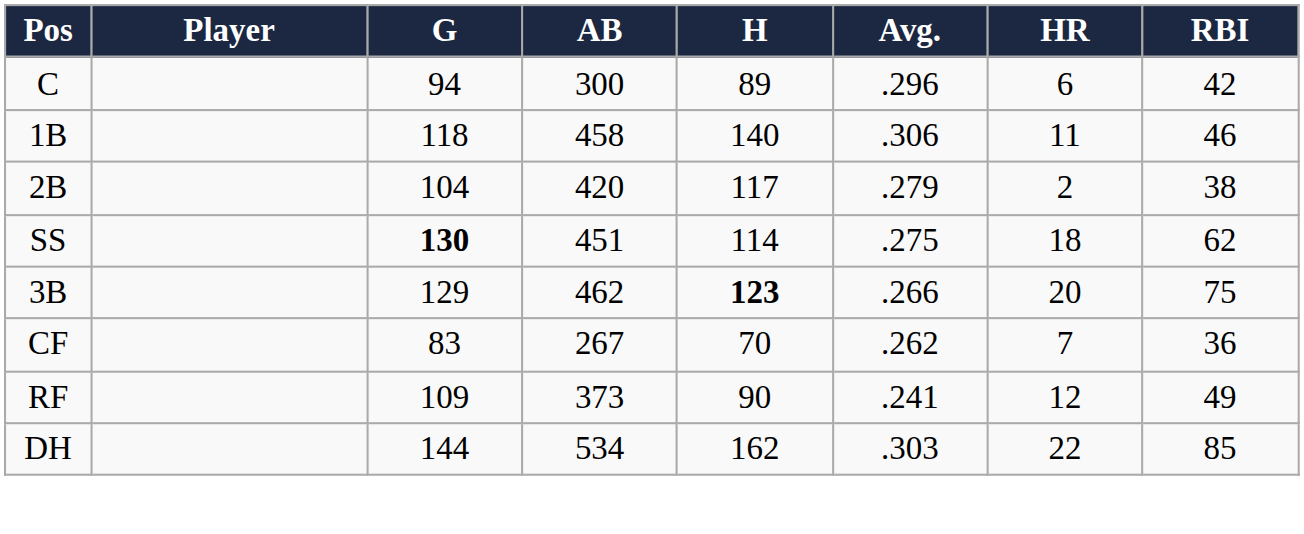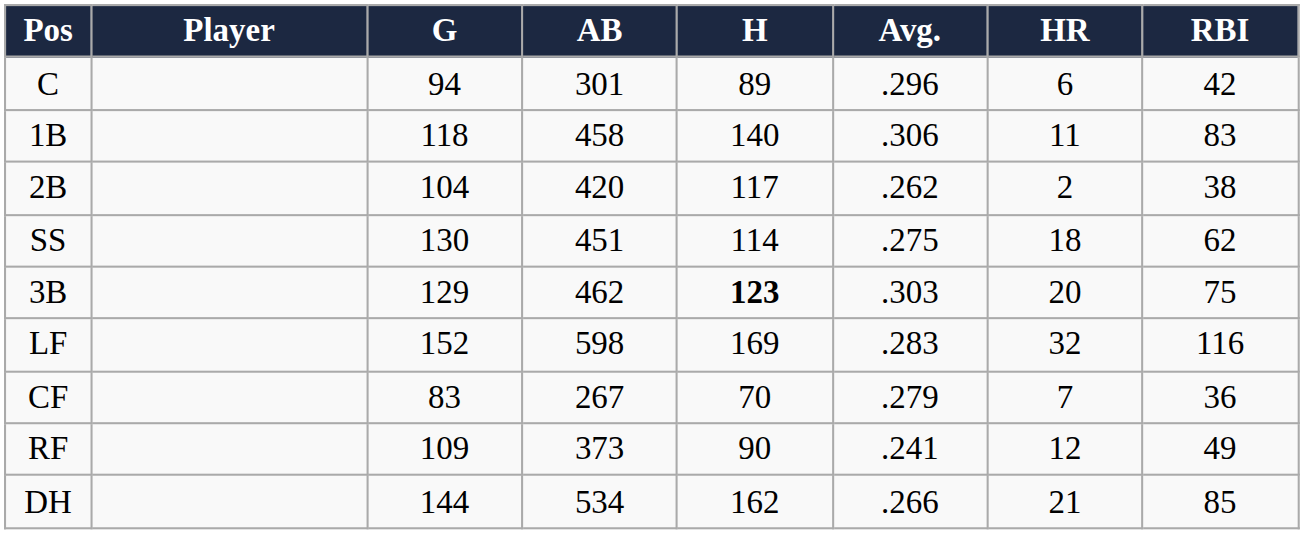 <table class="wikitable sortable">
 <tr>
 <th style="background:#1c2841;color:white;" width="5%">Pos</th>
 <th style="background:#1c2841;color:white;" width="16%">Player</th>
 <th style="background:#1c2841;color:white;" width="9%">G</th>
 <th style="background:#1c2841;color:white;" width="9%">AB</th>
 <th style="background:#1c2841;color:white;" width="9%">H</th>
 <th style="background:#1c2841;color:white;" width="9%">Avg.</th>
 <th style="background:#1c2841;color:white;" width="9%">HR</th>
 <th style="background:#1c2841;color:white;" width="9%">RBI</th>
 </tr>
 <tr align="center">
 <td>C</td>
 <td></td>
 <td>94</td>
-<td>300</td>
+<td>301</td>
 <td>89</td>
 <td>.296</td>
 <td>6</td>
 <td>42</td>
 </tr>
 <tr align="center">
 <td>1B</td>
 <td></td>
 <td>118</td>
 <td>458</td>
 <td>140</td>
 <td>.306</td>
 <td>11</td>
-<td>46</td>
+<td>83</td>
 </tr>
 <tr align="center">
 <td>2B</td>
 <td></td>
 <td>104</td>
 <td>420</td>
 <td>117</td>
-<td>.279</td>
+<td>.262</td>
 <td>2</td>
 <td>38</td>
 </tr>
 <tr align="center">
 <td>SS</td>
 <td></td>
-<td><strong>130</strong></td>
+<td>130</td>
 <td>451</td>
 <td>114</td>
 <td>.275</td>
 <td>18</td>
 <td>62</td>
 </tr>
 <tr align="center">
 <td>3B</td>
 <td></td>
 <td>129</td>
 <td>462</td>
 <td><strong>123</strong></td>
-<td>.266</td>
+<td>.303</td>
 <td>20</td>
 <td>75</td>
+</tr>
+<tr align="center">
+<td>LF</td>
+<td></td>
+<td>152</td>
+<td>598</td>
+<td>169</td>
+<td>.283</td>
+<td>32</td>
+<td>116</td>
 </tr>
 <tr align="center">
 <td>CF</td>
 <td></td>
 <td>83</td>
 <td>267</td>
 <td>70</td>
-<td>.262</td>
+<td>.279</td>
 <td>7</td>
 <td>36</td>
 </tr>
 <tr align="center">
 <td>RF</td>
 <td></td>
 <td>109</td>
 <td>373</td>
 <td>90</td>
 <td>.241</td>
 <td>12</td>
 <td>49</td>
 </tr>
 <tr align="center">
 <td>DH</td>
 <td></td>
 <td>144</td>
 <td>534</td>
 <td>162</td>
-<td>.303</td>
-<td>22</td>
+<td>.266</td>
+<td>21</td>
 <td>85</td>
 </tr>
 </table>
